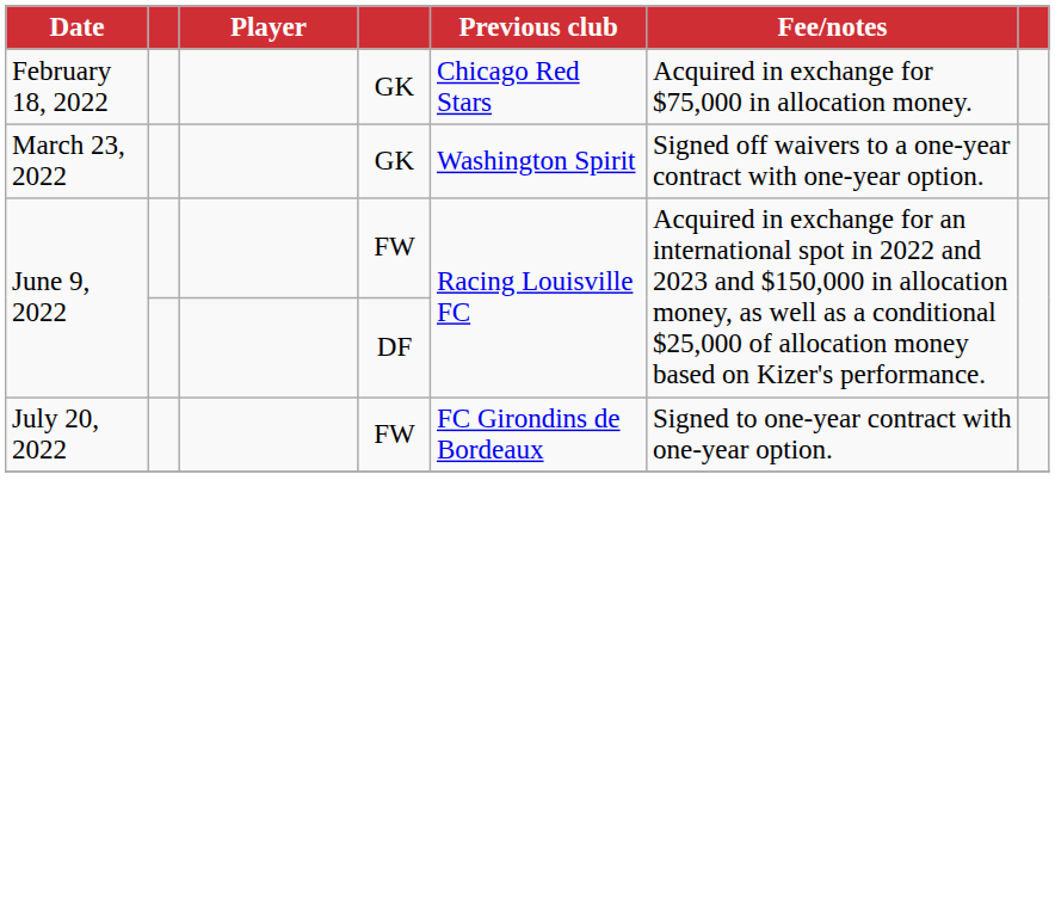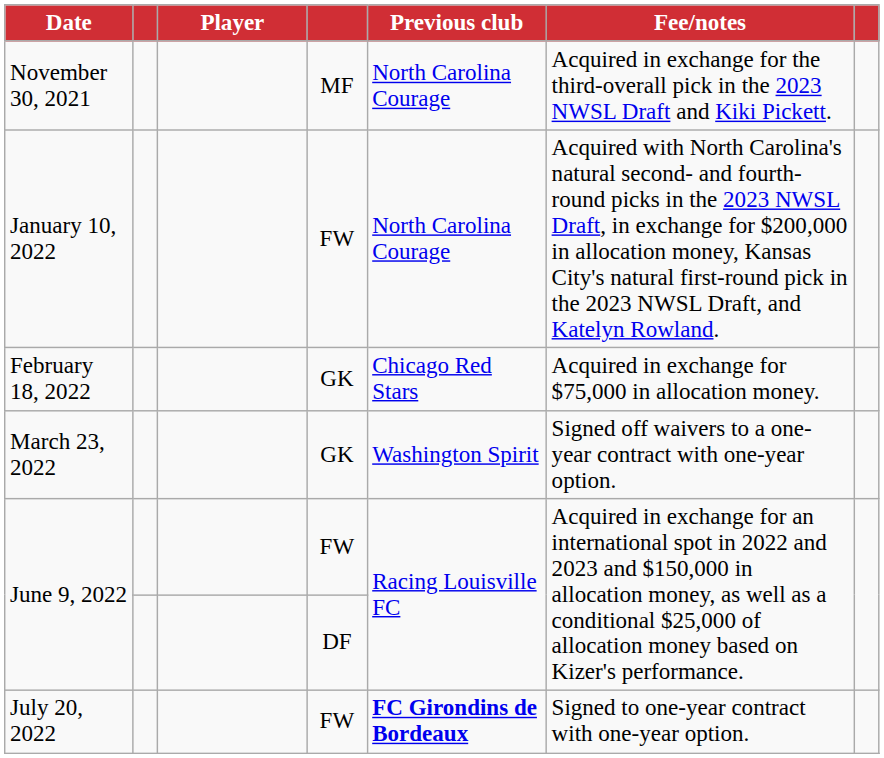 <table class="wikitable sortable" style="text-align:left;">
 <tr>
 <th style="background:#d02e35; color:#fff; width:110px;" data-sort-type="date">Date</th>
 <th style="background:#d02e35; color:#fff; width:30px;"></th>
 <th style="background:#d02e35; color:#fff; width:200px;">Player</th>
 <th style="background:#d02e35; color:#fff; width:55px;"></th>
 <th style="background:#d02e35; color:#fff; width:200px;">Previous club</th>
 <th style="background:#d02e35; color:#fff; width:450px;">Fee/notes</th>
 <th style="background:#d02e35; color:#fff; width:30px;"></th>
+</tr>
+<tr>
+<td>November 30, 2021</td>
+<td></td>
+<td></td>
+<td align="center">MF</td>
+<td> <a href='#'>North Carolina Courage</a></td>
+<td>Acquired in exchange for the third-overall pick in the <a href='#'>2023 NWSL Draft</a> and <a href='#'>Kiki Pickett</a>.</td>
+<td></td>
+</tr>
+<tr>
+<td>January 10, 2022</td>
+<td></td>
+<td></td>
+<td align="center">FW</td>
+<td> <a href='#'>North Carolina Courage</a></td>
+<td>Acquired with North Carolina's natural second- and fourth-round picks in the <a href='#'>2023 NWSL Draft</a>, in exchange for $200,000 in allocation money, Kansas City's natural first-round pick in the 2023 NWSL Draft, and <a href='#'>Katelyn Rowland</a>.</td>
+<td></td>
 </tr>
 <tr>
 <td>February 18, 2022</td>
 <td></td>
 <td></td>
 <td align="center">GK</td>
 <td> <a href='#'>Chicago Red Stars</a></td>
 <td>Acquired in exchange for $75,000 in allocation money.</td>
 <td></td>
 </tr>
 <tr>
 <td>March 23, 2022</td>
 <td></td>
 <td></td>
 <td align="center">GK</td>
 <td> <a href='#'>Washington Spirit</a></td>
 <td>Signed off waivers to a one-year contract with one-year option.</td>
 <td></td>
 </tr>
 <tr>
 <td rowspan="2">June 9, 2022</td>
 <td></td>
 <td></td>
 <td align="center">FW</td>
 <td rowspan="2"> <a href='#'>Racing Louisville FC</a></td>
 <td rowspan="2">Acquired in exchange for an international spot in 2022 and 2023 and $150,000 in allocation money, as well as a conditional $25,000 of allocation money based on Kizer's performance.</td>
 <td rowspan="2"></td>
 </tr>
 <tr>
 <td></td>
 <td></td>
 <td align="center">DF</td>
 </tr>
 <tr>
 <td>July 20, 2022</td>
 <td></td>
 <td></td>
 <td align="center">FW</td>
-<td> <a href='#'>FC Girondins de Bordeaux</a></td>
+<td><strong> <a href='#'>FC Girondins de Bordeaux</a></strong></td>
 <td>Signed to one-year contract with one-year option.</td>
 <td></td>
 </tr>
 <tr>
 </tr>
 </table>
